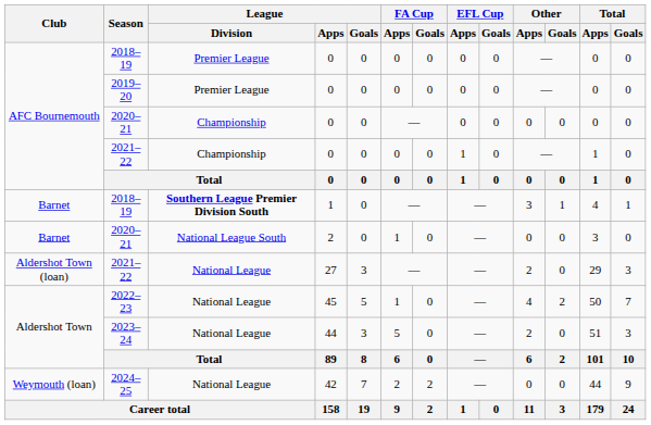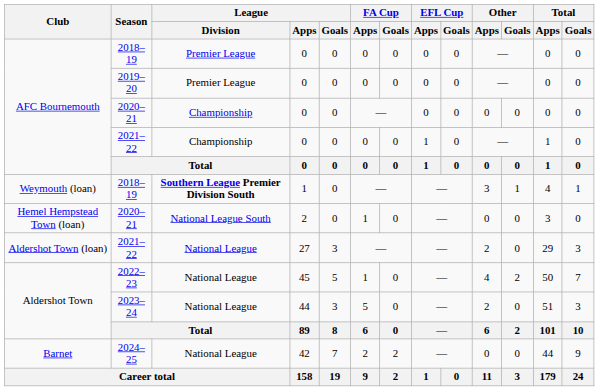 <table class="wikitable" style="text-align: center;">
 <tr>
 <th rowspan="2">Club</th>
 <th rowspan="2">Season</th>
 <th colspan="3">League</th>
 <th colspan="2"><a href='#'>FA Cup</a></th>
 <th colspan="2"><a href='#'>EFL Cup</a></th>
 <th colspan="2">Other</th>
 <th colspan="2">Total</th>
 </tr>
 <tr>
 <th>Division</th>
 <th>Apps</th>
 <th>Goals</th>
 <th>Apps</th>
 <th>Goals</th>
 <th>Apps</th>
 <th>Goals</th>
 <th>Apps</th>
 <th>Goals</th>
 <th>Apps</th>
 <th>Goals</th>
 </tr>
 <tr>
 <td rowspan="5"><a href='#'>AFC Bournemouth</a></td>
 <td><a href='#'>2018–19</a></td>
 <td><a href='#'>Premier League</a></td>
 <td>0</td>
 <td>0</td>
 <td>0</td>
 <td>0</td>
 <td>0</td>
 <td>0</td>
 <td colspan="2">—</td>
 <td>0</td>
 <td>0</td>
 </tr>
 <tr>
 <td><a href='#'>2019–20</a></td>
 <td>Premier League</td>
 <td>0</td>
 <td>0</td>
 <td>0</td>
 <td>0</td>
 <td>0</td>
 <td>0</td>
 <td colspan="2">—</td>
 <td>0</td>
 <td>0</td>
 </tr>
 <tr>
 <td><a href='#'>2020–21</a></td>
 <td><a href='#'>Championship</a></td>
 <td>0</td>
 <td>0</td>
 <td colspan="2">—</td>
 <td>0</td>
 <td>0</td>
 <td>0</td>
 <td>0</td>
 <td>0</td>
 <td>0</td>
 </tr>
 <tr>
 <td><a href='#'>2021–22</a></td>
 <td>Championship</td>
 <td>0</td>
 <td>0</td>
 <td>0</td>
 <td>0</td>
 <td>1</td>
 <td>0</td>
 <td colspan="2">—</td>
 <td>1</td>
 <td>0</td>
 </tr>
 <tr>
 <th colspan="2">Total</th>
 <th>0</th>
 <th>0</th>
 <th>0</th>
 <th>0</th>
 <th>1</th>
 <th>0</th>
 <th>0</th>
 <th>0</th>
 <th>1</th>
 <th>0</th>
 </tr>
 <tr>
-<td rowspan="1"><a href='#'>Barnet</a></td>
+<td><a href='#'>Weymouth</a> (loan)</td>
 <td><a href='#'>2018–19</a></td>
 <td><strong><a href='#'>Southern League</a> Premier Division South</strong></td>
 <td>1</td>
 <td>0</td>
 <td colspan="2">—</td>
 <td colspan="2">—</td>
 <td>3</td>
 <td>1</td>
 <td>4</td>
 <td>1</td>
 </tr>
 <tr>
-<td rowspan="1"><a href='#'>Barnet</a></td>
+<td><a href='#'>Hemel Hempstead Town</a> (loan)</td>
 <td><a href='#'>2020–21</a></td>
 <td><a href='#'>National League South</a></td>
 <td>2</td>
 <td>0</td>
 <td>1</td>
 <td>0</td>
 <td colspan="2">—</td>
 <td>0</td>
 <td>0</td>
 <td>3</td>
 <td>0</td>
 </tr>
 <tr>
 <td><a href='#'>Aldershot Town</a> (loan)</td>
 <td><a href='#'>2021–22</a></td>
 <td><a href='#'>National League</a></td>
 <td>27</td>
 <td>3</td>
 <td colspan="2">—</td>
 <td colspan="2">—</td>
 <td>2</td>
 <td>0</td>
 <td>29</td>
 <td>3</td>
 </tr>
 <tr>
 <td rowspan="3">Aldershot Town</td>
 <td><a href='#'>2022–23</a></td>
 <td>National League</td>
 <td>45</td>
 <td>5</td>
 <td>1</td>
 <td>0</td>
 <td colspan="2">—</td>
 <td>4</td>
 <td>2</td>
 <td>50</td>
 <td>7</td>
 </tr>
 <tr>
 <td><a href='#'>2023–24</a></td>
 <td>National League</td>
 <td>44</td>
 <td>3</td>
 <td>5</td>
 <td>0</td>
 <td colspan="2">—</td>
 <td>2</td>
 <td>0</td>
 <td>51</td>
 <td>3</td>
 </tr>
 <tr>
 <th colspan="2">Total</th>
 <th>89</th>
 <th>8</th>
 <th>6</th>
 <th>0</th>
 <th colspan="2">—</th>
 <th>6</th>
 <th>2</th>
 <th>101</th>
 <th>10</th>
 </tr>
 <tr>
-<td><a href='#'>Weymouth</a> (loan)</td>
+<td rowspan="1"><a href='#'>Barnet</a></td>
 <td><a href='#'>2024–25</a></td>
 <td>National League</td>
 <td>42</td>
 <td>7</td>
 <td>2</td>
 <td>2</td>
 <td colspan="2">—</td>
 <td>0</td>
 <td>0</td>
 <td>44</td>
 <td>9</td>
 </tr>
 <tr>
 <th colspan=3>Career total</th>
 <th>158</th>
 <th>19</th>
 <th>9</th>
 <th>2</th>
 <th>1</th>
 <th>0</th>
 <th>11</th>
 <th>3</th>
 <th>179</th>
 <th>24</th>
 </tr>
 </table>
